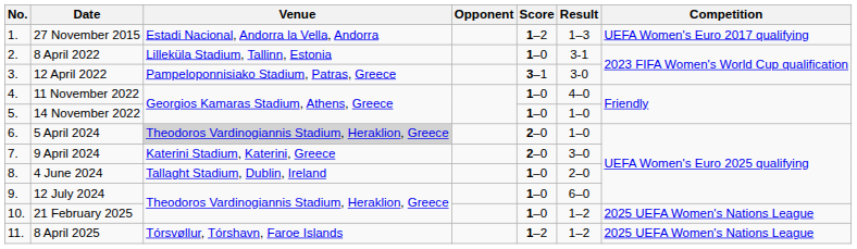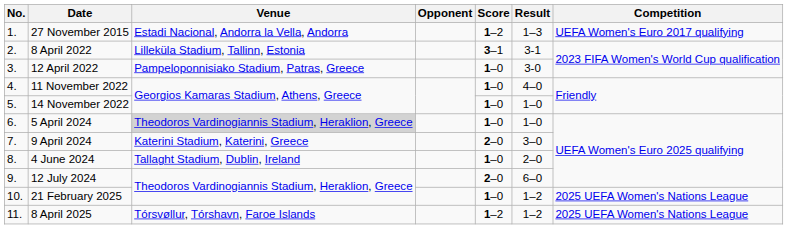 <table class="wikitable">
 <tr>
 <th>No.</th>
 <th>Date</th>
 <th>Venue</th>
 <th>Opponent</th>
 <th>Score</th>
 <th>Result</th>
 <th>Competition</th>
 </tr>
 <tr>
 <td>1.</td>
 <td>27 November 2015</td>
 <td><a href='#'>Estadi Nacional</a>, <a href='#'>Andorra la Vella</a>, <a href='#'>Andorra</a></td>
 <td></td>
 <td align=center><strong>1</strong>–2</td>
 <td align=center>1–3</td>
 <td><a href='#'>UEFA Women's Euro 2017 qualifying</a></td>
 </tr>
 <tr>
 <td>2.</td>
 <td>8 April 2022</td>
 <td><a href='#'>Lilleküla Stadium</a>, <a href='#'>Tallinn</a>, <a href='#'>Estonia</a></td>
 <td></td>
-<td align=center><strong>1</strong>–0</td>
+<td align=center><strong>3</strong>–1</td>
 <td align=center>3-1</td>
 <td rowspan=2><a href='#'>2023 FIFA Women's World Cup qualification</a></td>
 </tr>
 <tr>
 <td>3.</td>
 <td>12 April 2022</td>
 <td><a href='#'>Pampeloponnisiako Stadium</a>, <a href='#'>Patras</a>, <a href='#'>Greece</a></td>
 <td></td>
-<td align=center><strong>3</strong>–1</td>
+<td align=center><strong>1</strong>–0</td>
 <td align=center>3-0</td>
 </tr>
 <tr>
 <td>4.</td>
 <td>11 November 2022</td>
 <td rowspan=2><a href='#'>Georgios Kamaras Stadium</a>, <a href='#'>Athens</a>, <a href='#'>Greece</a></td>
 <td rowspan=2></td>
 <td align=center><strong>1</strong>–0</td>
 <td align=center>4–0</td>
 <td rowspan=2><a href='#'>Friendly</a></td>
 </tr>
 <tr>
 <td>5.</td>
 <td>14 November 2022</td>
 <td align=center><strong>1</strong>–0</td>
 <td align=center>1–0</td>
 </tr>
 <tr>
 <td>6.</td>
 <td>5 April 2024</td>
 <td style="background: lightgrey;"><a href='#'>Theodoros Vardinogiannis Stadium</a>, <a href='#'>Heraklion</a>, <a href='#'>Greece</a></td>
 <td></td>
-<td align=center><strong>2</strong>–0</td>
+<td align=center><strong>1</strong>–0</td>
 <td align=center>1–0</td>
 <td rowspan=4><a href='#'>UEFA Women's Euro 2025 qualifying</a></td>
 </tr>
 <tr>
 <td>7.</td>
 <td>9 April 2024</td>
 <td><a href='#'>Katerini Stadium</a>, <a href='#'>Katerini</a>, <a href='#'>Greece</a></td>
 <td></td>
 <td align=center><strong>2</strong>–0</td>
 <td align=center>3–0</td>
 </tr>
 <tr>
 <td>8.</td>
 <td>4 June 2024</td>
 <td><a href='#'>Tallaght Stadium</a>, <a href='#'>Dublin</a>, <a href='#'>Ireland</a></td>
 <td></td>
 <td align=center><strong>1</strong>–0</td>
 <td align=center>2–0</td>
 </tr>
 <tr>
 <td>9.</td>
 <td>12 July 2024</td>
 <td rowspan=2><a href='#'>Theodoros Vardinogiannis Stadium</a>, <a href='#'>Heraklion</a>, <a href='#'>Greece</a></td>
 <td></td>
-<td align=center><strong>1</strong>–0</td>
+<td align=center><strong>2</strong>–0</td>
 <td align=center>6–0</td>
 </tr>
 <tr>
 <td>10.</td>
 <td>21 February 2025</td>
 <td></td>
 <td align=center><strong>1</strong>–0</td>
 <td align=center>1–2</td>
 <td><a href='#'>2025 UEFA Women's Nations League</a></td>
 </tr>
 <tr>
 <td>11.</td>
 <td>8 April 2025</td>
 <td><a href='#'>Tórsvøllur</a>, <a href='#'>Tórshavn</a>, <a href='#'>Faroe Islands</a></td>
 <td></td>
 <td align=center><strong>1</strong>–2</td>
 <td align=center>1–2</td>
 <td><a href='#'>2025 UEFA Women's Nations League</a></td>
 </tr>
 </table>
